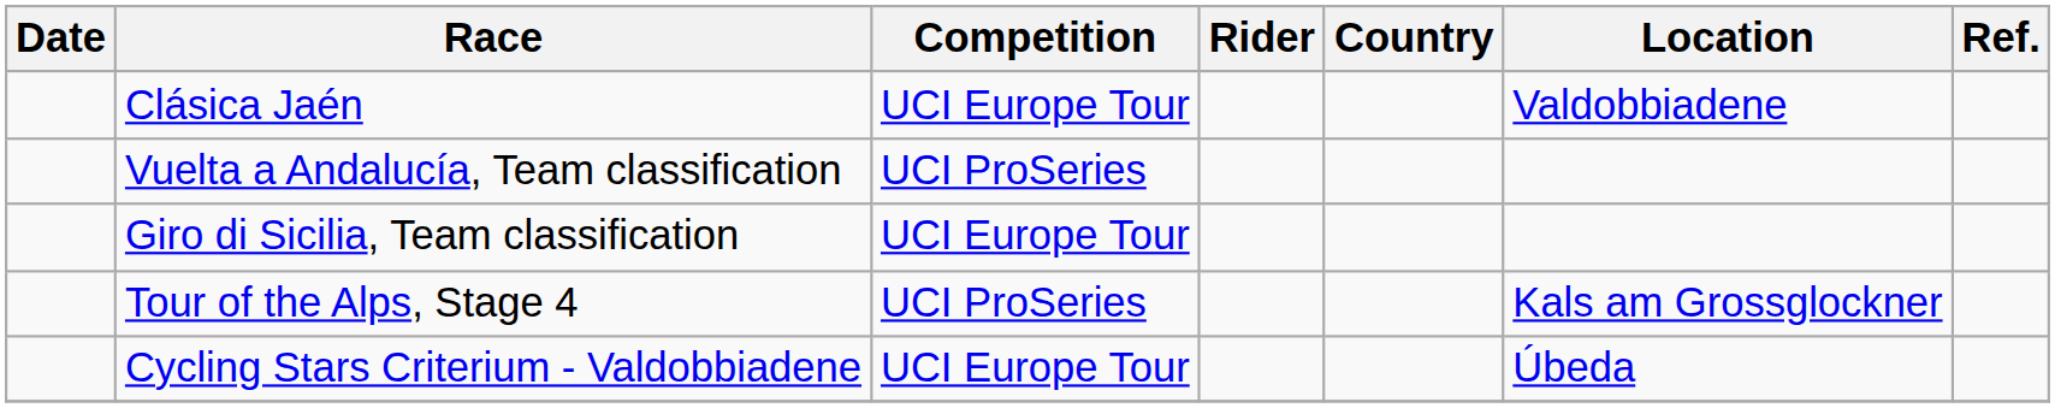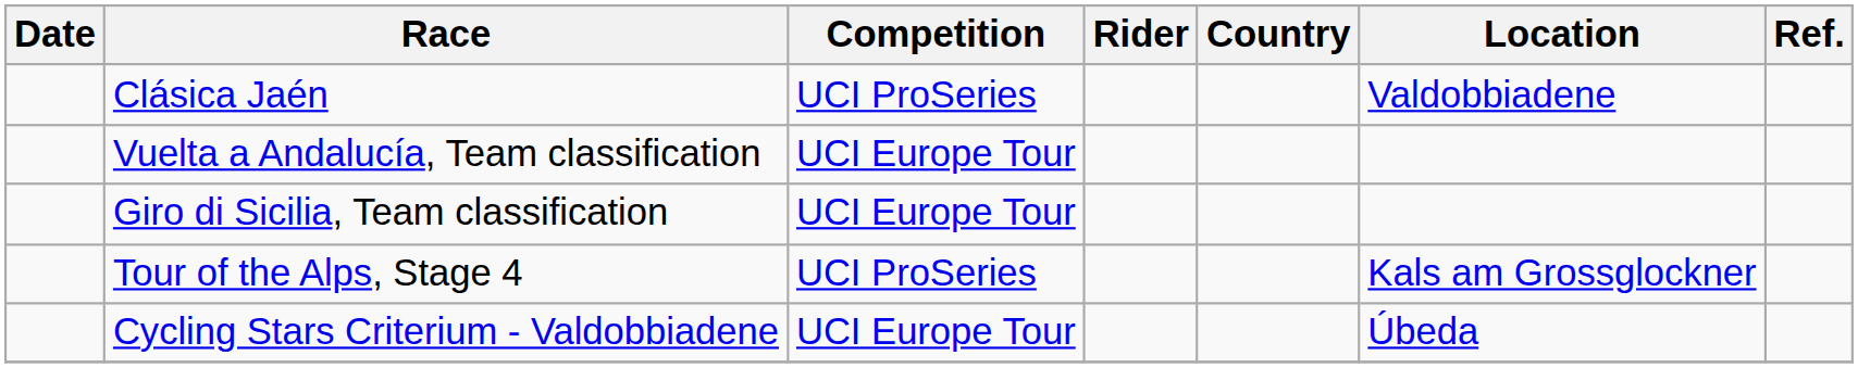 <table class="wikitable sortable">
 <tr>
 <th>Date</th>
 <th>Race</th>
 <th>Competition</th>
 <th>Rider</th>
 <th>Country</th>
 <th>Location</th>
 <th class="unsortable">Ref.</th>
 </tr>
 <tr>
 <td></td>
 <td><a href='#'>Clásica Jaén</a></td>
-<td><a href='#'>UCI Europe Tour</a></td>
+<td><a href='#'>UCI ProSeries</a></td>
 <td></td>
 <td></td>
 <td><a href='#'>Valdobbiadene</a></td>
 <td align="center"></td>
 </tr>
 <tr>
 <td></td>
 <td><a href='#'>Vuelta a Andalucía</a>, Team classification</td>
-<td><a href='#'>UCI ProSeries</a></td>
+<td><a href='#'>UCI Europe Tour</a></td>
 <td align="center"></td>
 <td></td>
 <td></td>
 <td align="center"></td>
 </tr>
 <tr>
 <td></td>
 <td><a href='#'>Giro di Sicilia</a>, Team classification</td>
 <td><a href='#'>UCI Europe Tour</a></td>
 <td align="center"></td>
 <td></td>
 <td></td>
 <td align="center"></td>
 </tr>
 <tr>
 <td></td>
 <td><a href='#'>Tour of the Alps</a>, Stage 4</td>
 <td><a href='#'>UCI ProSeries</a></td>
 <td></td>
 <td></td>
 <td><a href='#'>Kals am Grossglockner</a></td>
 <td align="center"></td>
 </tr>
 <tr>
 <td></td>
 <td><a href='#'>Cycling Stars Criterium - Valdobbiadene</a></td>
 <td><a href='#'>UCI Europe Tour</a></td>
 <td></td>
 <td></td>
 <td><a href='#'>Úbeda</a></td>
 <td align="center"></td>
 </tr>
 <tr>
 </tr>
 </table>
